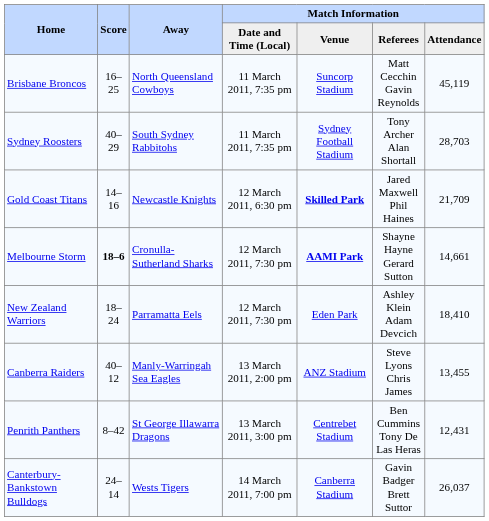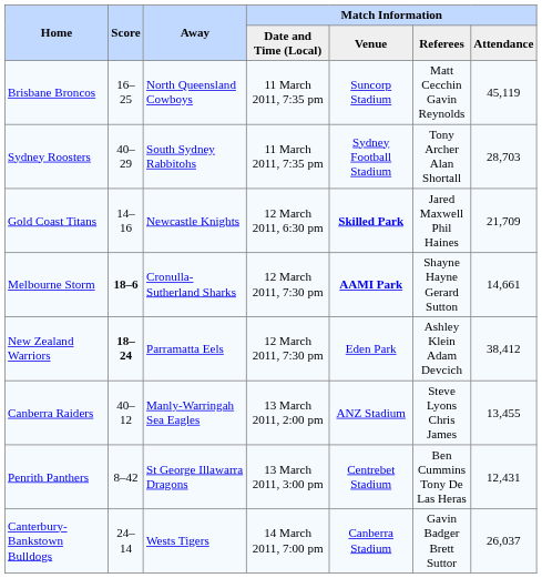 <table border="1" cellpadding="3" cellspacing="0" style="border-collapse:collapse; font-size:90%; width:100%;">
 <tr style="background:#c1d8ff;">
 <th rowspan="2" style="width:21%;">Home</th>
 <th rowspan="2" style="width:6%;">Score</th>
 <th rowspan="2" style="width:21%;">Away</th>
 <th colspan=6>Match Information</th>
 </tr>
 <tr style="background:#efefef;">
 <th width=17%>Date and Time (Local)</th>
 <th width=17%>Venue</th>
 <th width=11%>Referees</th>
 <th width=7%>Attendance</th>
 </tr>
 <tr style="text-align:center; background:#f5faff;">
 <td align=left> <a href='#'>Brisbane Broncos</a></td>
 <td>16–25</td>
 <td align=left> <a href='#'>North Queensland Cowboys</a></td>
 <td>11 March 2011, 7:35 pm</td>
 <td><a href='#'>Suncorp Stadium</a></td>
 <td>Matt Cecchin<br> Gavin Reynolds</td>
 <td>45,119</td>
 </tr>
 <tr style="text-align:center; background:#f5faff;">
 <td align=left> <a href='#'>Sydney Roosters</a></td>
 <td>40–29</td>
 <td align=left> <a href='#'>South Sydney Rabbitohs</a></td>
 <td>11 March 2011, 7:35 pm</td>
 <td><a href='#'>Sydney Football Stadium</a></td>
 <td>Tony Archer<br> Alan Shortall</td>
 <td>28,703</td>
 </tr>
 <tr style="text-align:center; background:#f5faff;">
 <td align=left> <a href='#'>Gold Coast Titans</a></td>
 <td>14–16</td>
 <td align=left> <a href='#'>Newcastle Knights</a></td>
 <td>12 March 2011, 6:30 pm</td>
 <td><strong><a href='#'>Skilled Park</a></strong></td>
 <td>Jared Maxwell<br> Phil Haines</td>
 <td>21,709</td>
 </tr>
 <tr style="text-align:center; background:#f5faff;">
 <td align=left> <a href='#'>Melbourne Storm</a></td>
 <td><strong>18–6</strong></td>
 <td align=left> <a href='#'>Cronulla-Sutherland Sharks</a></td>
 <td>12 March 2011, 7:30 pm</td>
 <td><strong><a href='#'>AAMI Park</a></strong></td>
 <td>Shayne Hayne<br>Gerard Sutton</td>
 <td>14,661</td>
 </tr>
 <tr style="text-align:center; background:#f5faff;">
 <td align=left> <a href='#'>New Zealand Warriors</a></td>
-<td>18–24</td>
+<td><strong>18–24</strong></td>
 <td align=left> <a href='#'>Parramatta Eels</a></td>
 <td>12 March 2011, 7:30 pm</td>
 <td><a href='#'>Eden Park</a></td>
 <td>Ashley Klein<br> Adam Devcich</td>
-<td>18,410</td>
+<td>38,412</td>
 </tr>
 <tr style="text-align:center; background:#f5faff;">
 <td align=left> <a href='#'>Canberra Raiders</a></td>
 <td>40–12</td>
 <td align=left> <a href='#'>Manly-Warringah Sea Eagles</a></td>
 <td>13 March 2011, 2:00 pm</td>
 <td><a href='#'>ANZ Stadium</a></td>
 <td>Steve Lyons<br> Chris James</td>
 <td>13,455</td>
 </tr>
 <tr style="text-align:center; background:#f5faff;">
 <td align=left> <a href='#'>Penrith Panthers</a></td>
 <td>8–42</td>
 <td align=left> <a href='#'>St George Illawarra Dragons</a></td>
 <td>13 March 2011, 3:00 pm</td>
 <td><a href='#'>Centrebet Stadium</a></td>
 <td>Ben Cummins<br> Tony De Las Heras</td>
 <td>12,431</td>
 </tr>
 <tr style="text-align:center; background:#f5faff;">
 <td align=left> <a href='#'>Canterbury-Bankstown Bulldogs</a></td>
 <td>24–14</td>
 <td align=left> <a href='#'>Wests Tigers</a></td>
 <td>14 March 2011, 7:00 pm</td>
 <td><a href='#'>Canberra Stadium</a></td>
 <td>Gavin Badger<br>Brett Suttor</td>
 <td>26,037</td>
 </tr>
 </table>
